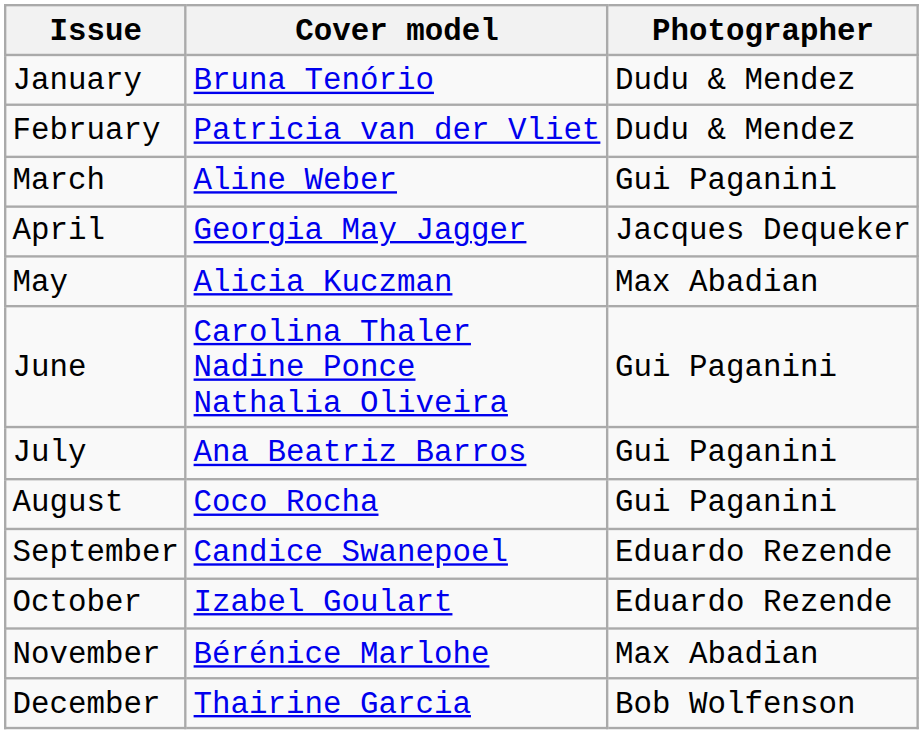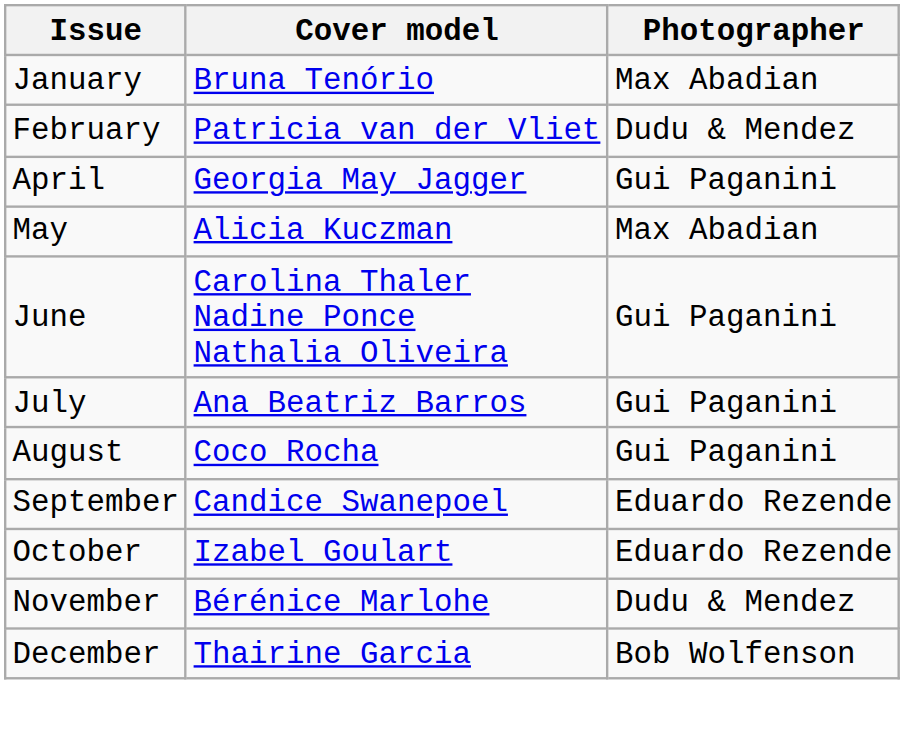 <table class="sortable wikitable">
 <tr>
 <th>Issue</th>
 <th>Cover model</th>
 <th>Photographer</th>
 </tr>
 <tr>
 <td>January</td>
 <td><a href='#'>Bruna Tenório</a></td>
-<td>Dudu & Mendez</td>
+<td>Max Abadian</td>
 </tr>
 <tr>
 <td>February</td>
 <td><a href='#'>Patricia van der Vliet</a></td>
 <td>Dudu & Mendez</td>
 </tr>
 <tr>
-<td>March</td>
-<td><a href='#'>Aline Weber</a></td>
-<td>Gui Paganini</td>
-</tr>
-<tr>
 <td>April</td>
 <td><a href='#'>Georgia May Jagger</a></td>
-<td>Jacques Dequeker</td>
+<td>Gui Paganini</td>
 </tr>
 <tr>
 <td>May</td>
 <td><a href='#'>Alicia Kuczman</a></td>
 <td>Max Abadian</td>
 </tr>
 <tr>
 <td>June</td>
 <td><a href='#'>Carolina Thaler</a><br><a href='#'>Nadine Ponce</a><br><a href='#'>Nathalia Oliveira</a></td>
 <td>Gui Paganini</td>
 </tr>
 <tr>
 <td>July</td>
 <td><a href='#'>Ana Beatriz Barros</a></td>
 <td>Gui Paganini</td>
 </tr>
 <tr>
 <td>August</td>
 <td><a href='#'>Coco Rocha</a></td>
 <td>Gui Paganini</td>
 </tr>
 <tr>
 <td>September</td>
 <td><a href='#'>Candice Swanepoel</a></td>
 <td>Eduardo Rezende</td>
 </tr>
 <tr>
 <td>October</td>
 <td><a href='#'>Izabel Goulart</a></td>
 <td>Eduardo Rezende</td>
 </tr>
 <tr>
 <td>November</td>
 <td><a href='#'>Bérénice Marlohe</a></td>
-<td>Max Abadian</td>
+<td>Dudu & Mendez</td>
 </tr>
 <tr>
 <td>December</td>
 <td><a href='#'>Thairine Garcia</a></td>
 <td>Bob Wolfenson</td>
 </tr>
 </table>
